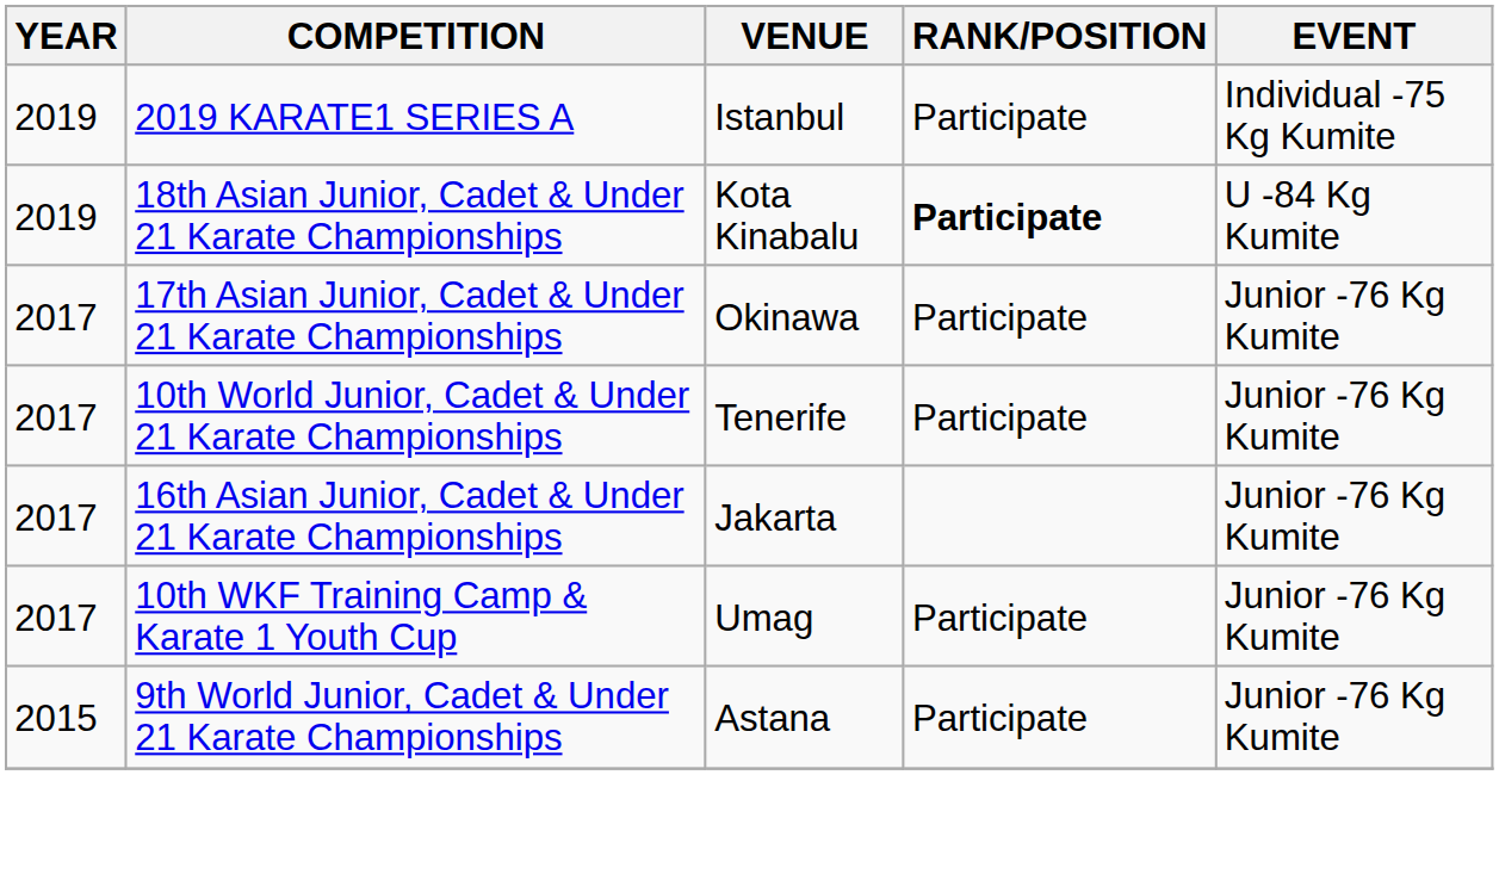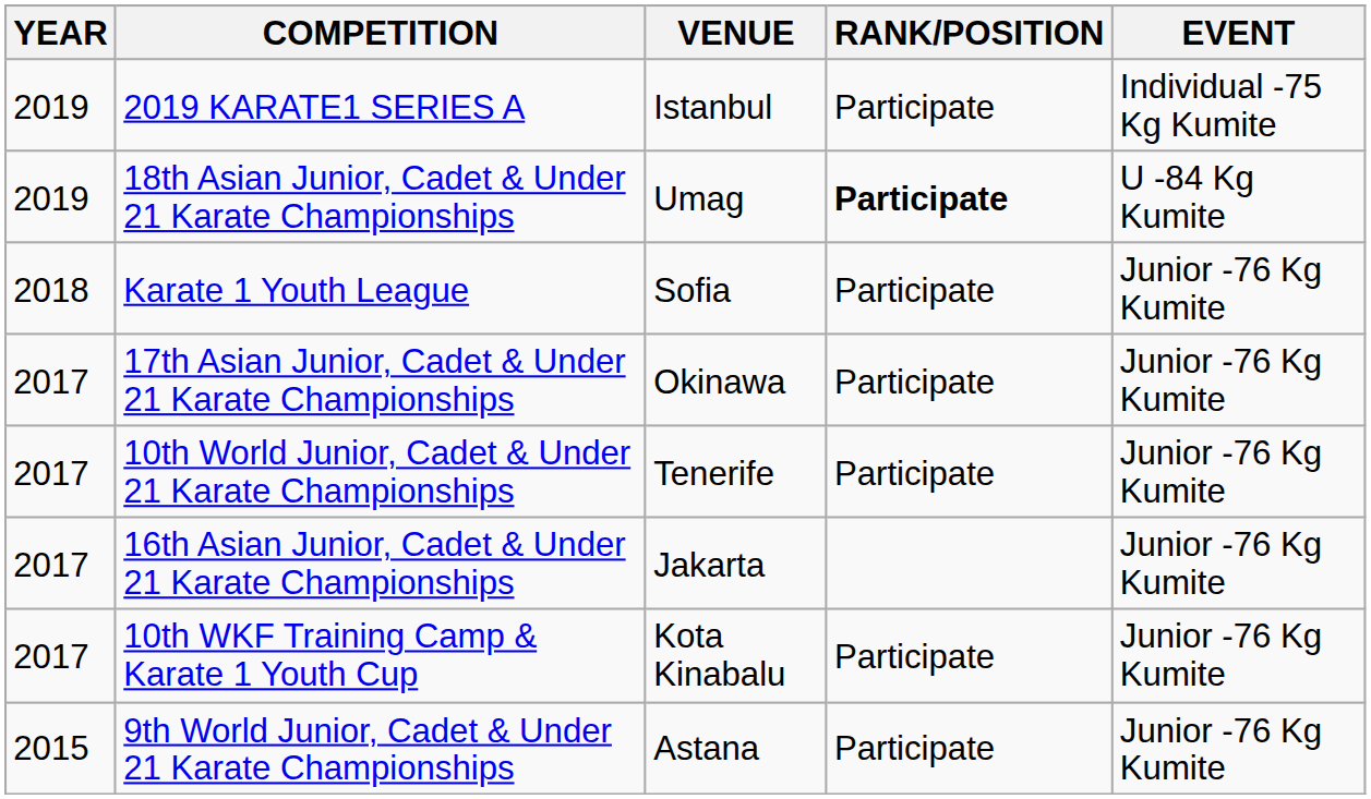 <table class="wikitable sortable" style="font-size: 95%;">
 <tr>
 <th>YEAR</th>
 <th>COMPETITION</th>
 <th>VENUE</th>
 <th>RANK/POSITION</th>
 <th>EVENT</th>
 </tr>
 <tr>
 <td>2019</td>
 <td><a href='#'>2019 KARATE1 SERIES A</a></td>
 <td>Istanbul </td>
 <td>Participate</td>
 <td>Individual -75 Kg Kumite</td>
 </tr>
 <tr>
 <td>2019</td>
 <td><a href='#'>18th Asian Junior, Cadet & Under 21 Karate Championships</a></td>
-<td>Kota Kinabalu </td>
+<td>Umag </td>
 <td><strong>Participate</strong></td>
 <td>U -84 Kg Kumite</td>
+</tr>
+<tr>
+<td>2018</td>
+<td><a href='#'>Karate 1 Youth League</a></td>
+<td>Sofia </td>
+<td>Participate</td>
+<td>Junior -76 Kg Kumite</td>
 </tr>
 <tr>
 <td>2017</td>
 <td><a href='#'>17th Asian Junior, Cadet & Under 21 Karate Championships</a></td>
 <td>Okinawa </td>
 <td>Participate</td>
 <td>Junior -76 Kg Kumite</td>
 </tr>
 <tr>
 <td>2017</td>
 <td><a href='#'>10th World Junior, Cadet & Under 21 Karate Championships</a></td>
 <td>Tenerife </td>
 <td>Participate</td>
 <td>Junior -76 Kg Kumite</td>
 </tr>
 <tr>
 <td>2017</td>
 <td><a href='#'>16th Asian Junior, Cadet & Under 21 Karate Championships</a></td>
 <td>Jakarta </td>
 <td></td>
 <td>Junior -76 Kg Kumite</td>
 </tr>
 <tr>
 <td>2017</td>
 <td><a href='#'>10th WKF Training Camp & Karate 1 Youth Cup</a></td>
-<td>Umag </td>
+<td>Kota Kinabalu </td>
 <td>Participate</td>
 <td>Junior -76 Kg Kumite</td>
 </tr>
 <tr>
 <td>2015</td>
 <td><a href='#'>9th World Junior, Cadet & Under 21 Karate Championships</a></td>
 <td>Astana </td>
 <td>Participate</td>
 <td>Junior -76 Kg Kumite</td>
 </tr>
 <tr>
 </tr>
 </table>
